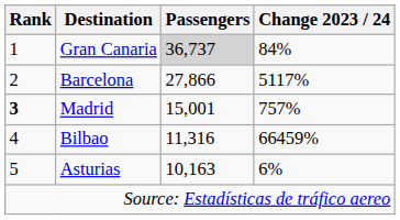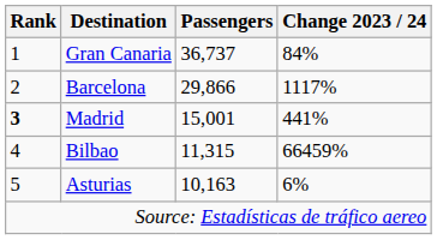 <table class="wikitable" style="font-size: 85%; width:align">
 <tr>
 <th>Rank</th>
 <th>Destination</th>
 <th>Passengers</th>
 <th>Change 2023 / 24</th>
 </tr>
 <tr>
 <td>1</td>
 <td> <a href='#'>Gran Canaria</a></td>
-<td style="background: lightgrey;">36,737</td>
+<td>36,737</td>
 <td> 84%</td>
 </tr>
 <tr>
 <td>2</td>
 <td> <a href='#'>Barcelona</a></td>
-<td>27,866</td>
-<td> 5117%</td>
+<td>29,866</td>
+<td> 1117%</td>
 </tr>
 <tr>
 <td><strong>3</strong></td>
 <td> <a href='#'>Madrid</a></td>
 <td>15,001</td>
-<td> 757%</td>
+<td> 441%</td>
 </tr>
 <tr>
 <td>4</td>
 <td> <a href='#'>Bilbao</a></td>
-<td>11,316</td>
+<td>11,315</td>
 <td> 66459%</td>
 </tr>
 <tr>
 <td>5</td>
 <td> <a href='#'>Asturias</a></td>
 <td>10,163</td>
 <td> 6%</td>
 </tr>
 <tr>
 <td colspan="4" style="text-align:right;"><em>Source: <a href='#'>Estadísticas de tráfico aereo</a></em></td>
 </tr>
 </table>
